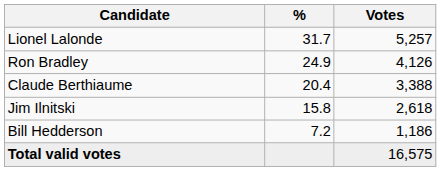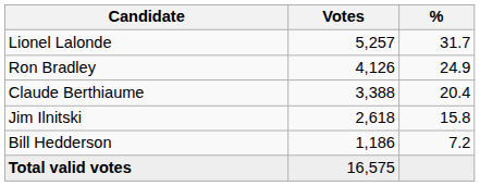 <table style="width:475px;" class="wikitable">
 <tr>
 <th align="center">Candidate</th>
+<th align="center">Votes</th>
 <th align="center">%</th>
-<th align="center">Votes</th>
 </tr>
 <tr>
 <td align="left">Lionel Lalonde</td>
+<td align="right">5,257</td>
 <td align="right">31.7</td>
-<td align="right">5,257</td>
 </tr>
 <tr>
 <td align="left">Ron Bradley</td>
+<td align="right">4,126</td>
 <td align="right">24.9</td>
-<td align="right">4,126</td>
 </tr>
 <tr>
 <td align="left">Claude Berthiaume</td>
+<td align="right">3,388</td>
 <td align="right">20.4</td>
-<td align="right">3,388</td>
 </tr>
 <tr>
 <td align="left">Jim Ilnitski</td>
+<td align="right">2,618</td>
 <td align="right">15.8</td>
-<td align="right">2,618</td>
 </tr>
 <tr>
 <td align="left">Bill Hedderson</td>
+<td align="right">1,186</td>
 <td align="right">7.2</td>
-<td align="right">1,186</td>
 </tr>
 <tr bgcolor="#EEEEEE">
 <td align="left"><strong>Total valid votes</strong></td>
+<td align="right">16,575</td>
 <td align="right"></td>
-<td align="right">16,575</td>
 </tr>
 </table>
